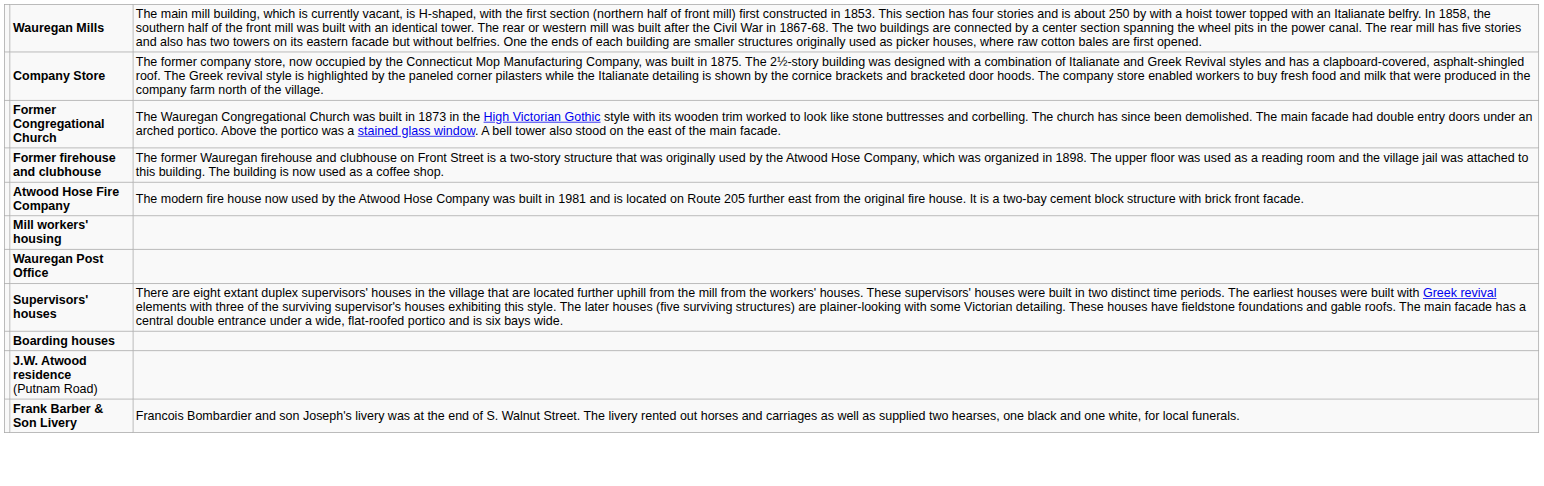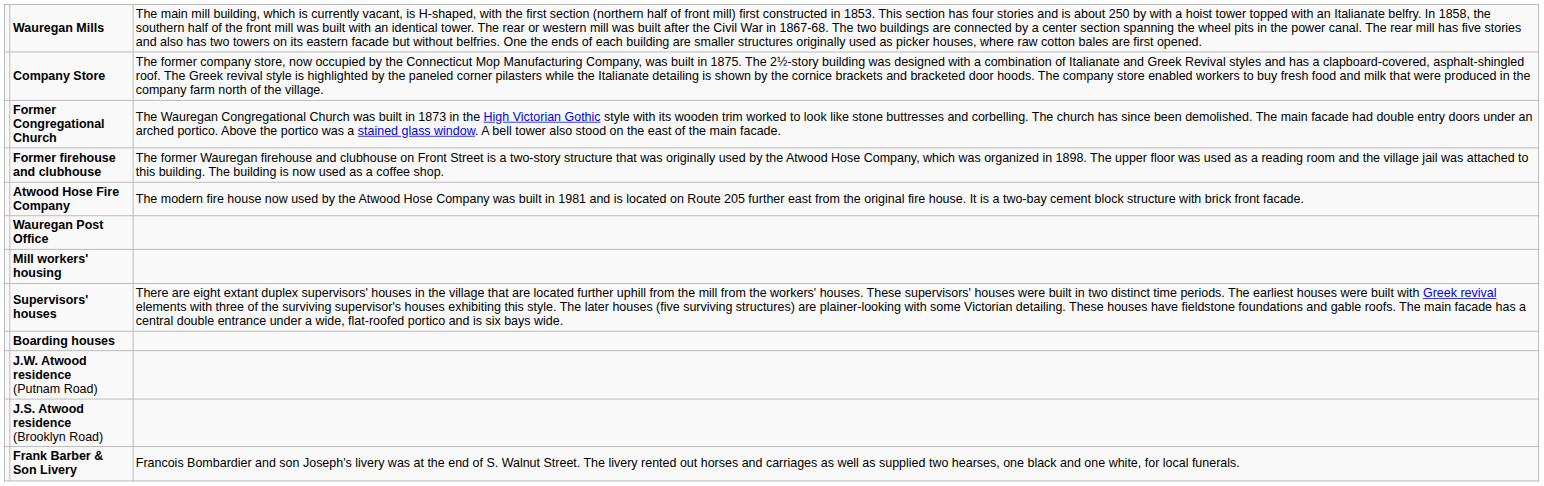 <table class=wikitable>
 <tr>
 <td></td>
 <td width=150px><strong>Wauregan Mills</strong></td>
 <td>The main mill building, which is currently vacant, is H-shaped, with the first section (northern half of front mill) first constructed in 1853. This section has four stories and is about 250 by  with a hoist tower topped with an Italianate belfry. In 1858, the southern half of the front mill was built with an identical tower. The rear or western mill was built after the Civil War in 1867-68. The two buildings are connected by a center section spanning the wheel pits in the power canal. The rear mill has five stories and also has two towers on its eastern facade but without belfries. One the ends of each building are smaller structures originally used as picker houses, where raw cotton bales are first opened.</td>
 </tr>
 <tr>
 <td></td>
 <td><strong>Company Store</strong></td>
 <td>The former company store, now occupied by the Connecticut Mop Manufacturing Company, was built in 1875. The 2½-story building was designed with a combination of Italianate and Greek Revival styles and has a clapboard-covered, asphalt-shingled roof. The Greek revival style is highlighted by the paneled corner pilasters while the Italianate detailing is shown by the cornice brackets and bracketed door hoods. The company store enabled workers to buy fresh food and milk that were produced in the company farm north of the village.</td>
 </tr>
 <tr>
 <td></td>
 <td><strong>Former Congregational Church</strong></td>
 <td>The Wauregan Congregational Church was built in 1873 in the <a href='#'>High Victorian Gothic</a> style with its wooden trim worked to look like stone buttresses and corbelling. The church has since been demolished. The main facade had double entry doors under an arched portico. Above the portico was a <a href='#'>stained glass window</a>. A bell tower also stood on the east of the main facade.</td>
 </tr>
 <tr>
 <td></td>
 <td><strong>Former firehouse and clubhouse</strong></td>
 <td>The former Wauregan firehouse and clubhouse on Front Street is a two-story structure that was originally used by the Atwood Hose Company, which was organized in 1898. The upper floor was used as a reading room and the village jail was attached to this building. The building is now used as a coffee shop.</td>
 </tr>
 <tr>
 <td></td>
 <td><strong>Atwood Hose Fire Company</strong></td>
 <td>The modern fire house now used by the Atwood Hose Company was built in 1981 and is located on Route 205 further east from the original fire house. It is a two-bay cement block structure with brick front facade.</td>
 </tr>
 <tr>
 <td></td>
-<td><strong>Mill workers' housing</strong></td>
+<td><strong>Wauregan Post Office</strong></td>
 <td></td>
 </tr>
 <tr>
 <td></td>
-<td><strong>Wauregan Post Office</strong></td>
+<td><strong>Mill workers' housing</strong></td>
 <td></td>
 </tr>
 <tr>
 <td></td>
 <td><strong>Supervisors' houses</strong></td>
 <td>There are eight extant duplex supervisors' houses in the village that are located further uphill from the mill from the workers' houses. These supervisors' houses were built in two distinct time periods. The earliest houses were built with <a href='#'>Greek revival</a> elements with three of the surviving supervisor's houses exhibiting this style. The later houses (five surviving structures) are plainer-looking with some Victorian detailing. These houses have fieldstone foundations and gable roofs. The main facade has a central double entrance under a wide, flat-roofed portico and is six bays wide.</td>
 </tr>
 <tr>
 <td></td>
 <td><strong>Boarding houses</strong></td>
 <td></td>
 </tr>
 <tr>
 <td></td>
 <td><strong>J.W. Atwood residence</strong><br>(Putnam Road)</td>
 <td></td>
 </tr>
 <tr>
 <td></td>
+<td><strong>J.S. Atwood residence</strong><br>(Brooklyn Road)</td>
+<td></td>
+</tr>
+<tr>
+<td></td>
 <td><strong>Frank Barber & Son Livery</strong></td>
 <td>Francois Bombardier and son Joseph's livery was at the end of S. Walnut Street. The livery rented out horses and carriages as well as supplied two hearses, one black and one white, for local funerals.</td>
 </tr>
 </table>
